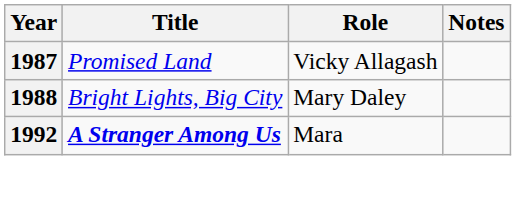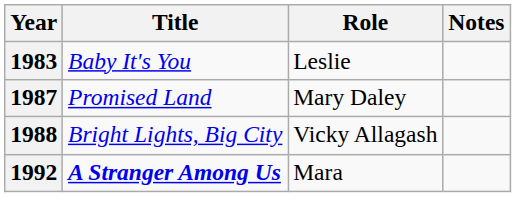 <table class="wikitable plainrowheaders sortable">
 <tr>
 <th scope="col">Year</th>
 <th scope="col">Title</th>
 <th scope="col">Role</th>
 <th scope="col" class="unsortable">Notes</th>
 </tr>
 <tr>
+<th scope="row">1983</th>
+<td><em><a href='#'>Baby It's You</a></em></td>
+<td>Leslie</td>
+<td></td>
+</tr>
+<tr>
 <th scope="row">1987</th>
 <td><em><a href='#'>Promised Land</a></em></td>
-<td>Vicky Allagash</td>
+<td>Mary Daley</td>
 <td></td>
 </tr>
 <tr>
 <th scope="row">1988</th>
 <td><em><a href='#'>Bright Lights, Big City</a></em></td>
-<td>Mary Daley</td>
+<td>Vicky Allagash</td>
 <td></td>
 </tr>
 <tr>
 <th scope="row">1992</th>
 <td><strong><em><a href='#'>A Stranger Among Us</a></em></strong></td>
 <td>Mara</td>
 <td></td>
 </tr>
 </table>
